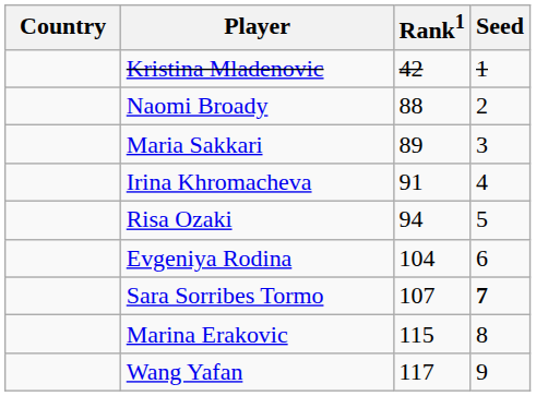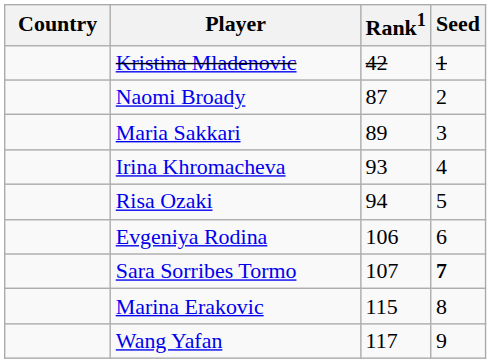 <table class="sortable wikitable">
 <tr>
 <th width="70">Country</th>
 <th width="175">Player</th>
 <th>Rank<sup>1</sup></th>
 <th>Seed</th>
 </tr>
 <tr>
 <td><s></s></td>
 <td><s><a href='#'>Kristina Mladenovic</a></s></td>
 <td><s>42</s></td>
 <td><s>1</s></td>
 </tr>
 <tr>
 <td></td>
 <td><a href='#'>Naomi Broady</a></td>
-<td>88</td>
+<td>87</td>
 <td>2</td>
 </tr>
 <tr>
 <td></td>
 <td><a href='#'>Maria Sakkari</a></td>
 <td>89</td>
 <td>3</td>
 </tr>
 <tr>
 <td></td>
 <td><a href='#'>Irina Khromacheva</a></td>
-<td>91</td>
+<td>93</td>
 <td>4</td>
 </tr>
 <tr>
 <td></td>
 <td><a href='#'>Risa Ozaki</a></td>
 <td>94</td>
 <td>5</td>
 </tr>
 <tr>
 <td></td>
 <td><a href='#'>Evgeniya Rodina</a></td>
-<td>104</td>
+<td>106</td>
 <td>6</td>
 </tr>
 <tr>
 <td></td>
 <td><a href='#'>Sara Sorribes Tormo</a></td>
 <td>107</td>
 <td><strong>7</strong></td>
 </tr>
 <tr>
 <td></td>
 <td><a href='#'>Marina Erakovic</a></td>
 <td>115</td>
 <td>8</td>
 </tr>
 <tr>
 <td></td>
 <td><a href='#'>Wang Yafan</a></td>
 <td>117</td>
 <td>9</td>
 </tr>
 </table>
